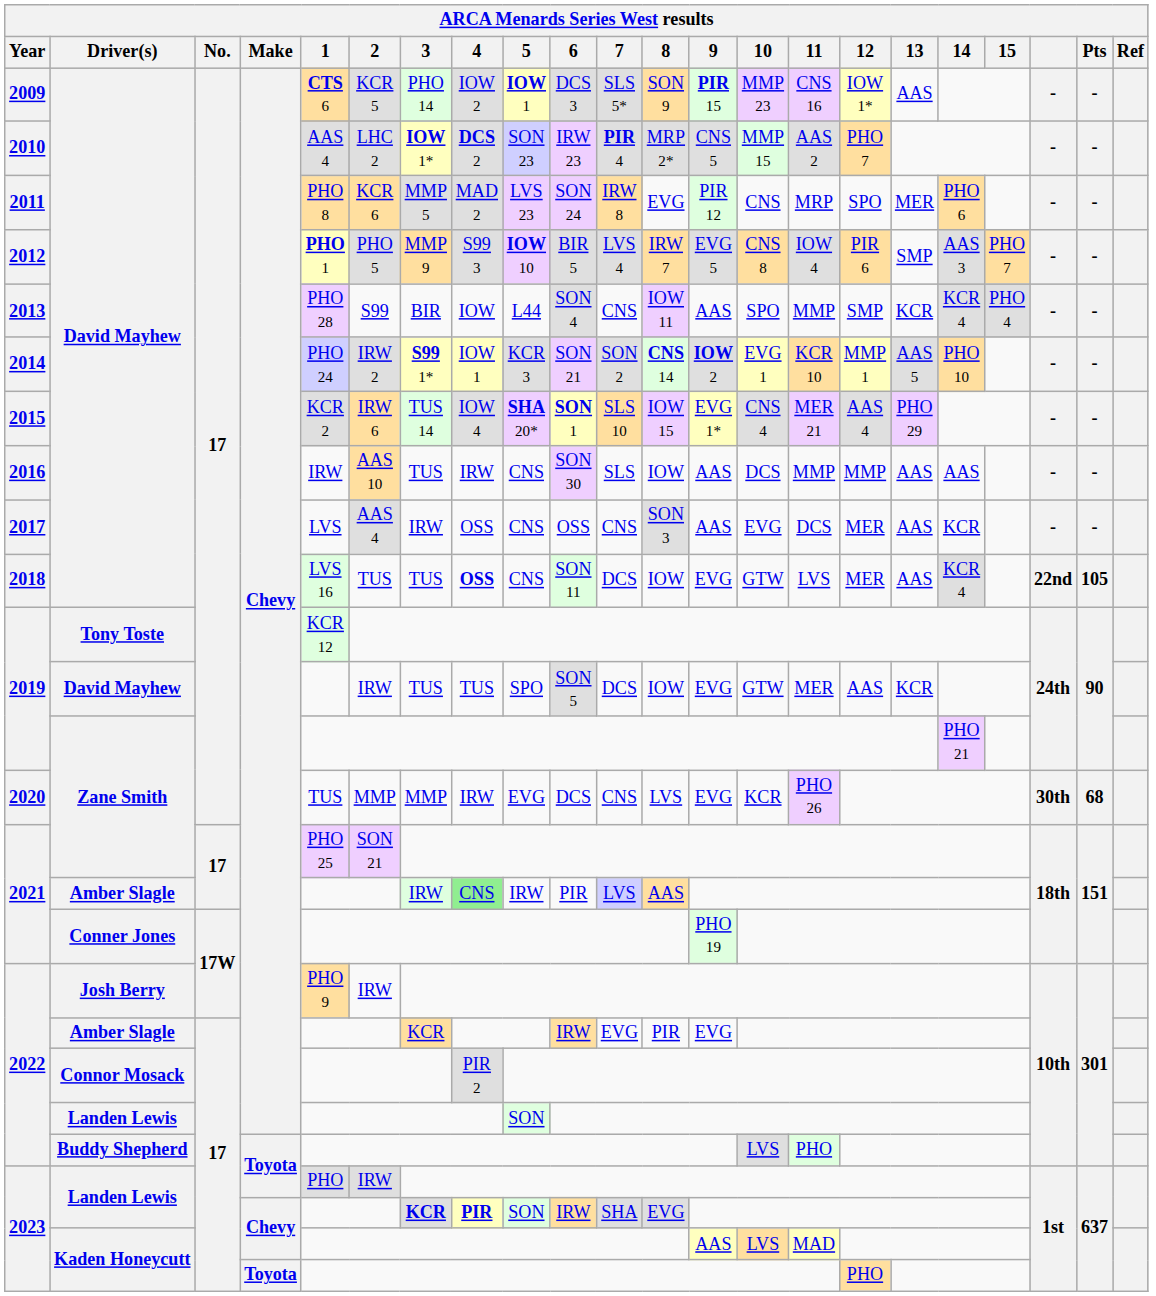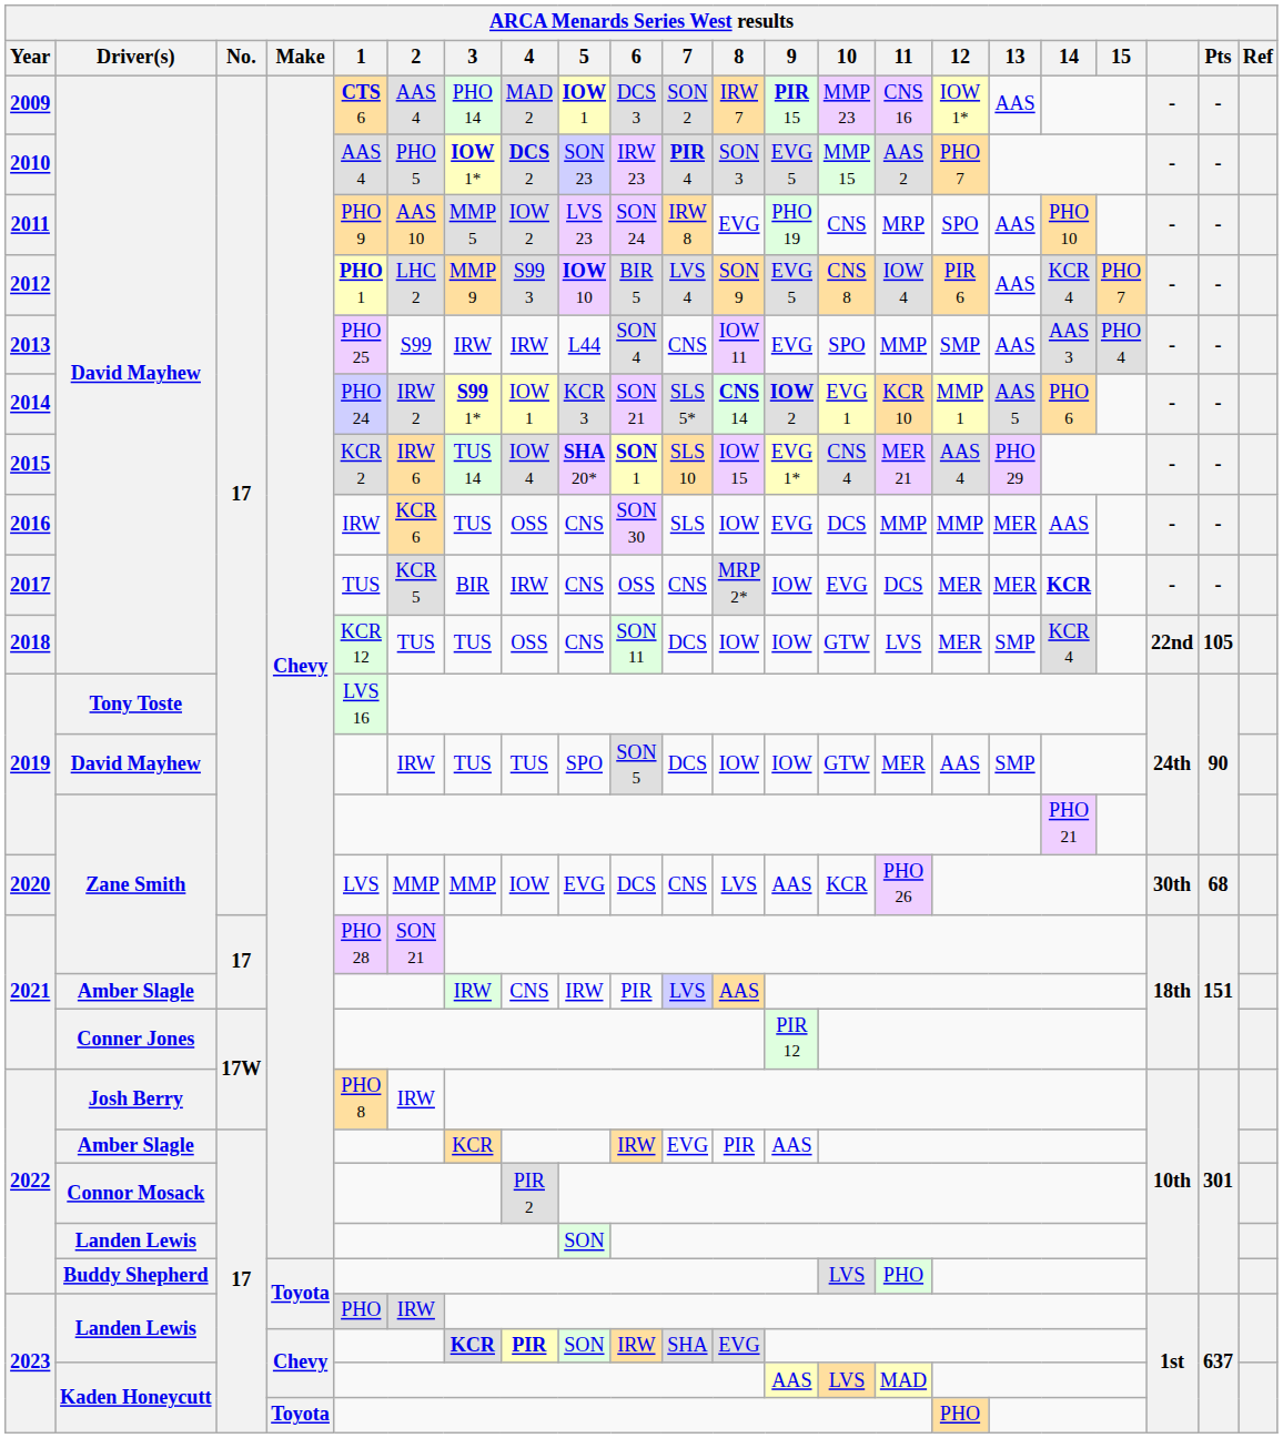 <table class="wikitable" style="text-align:center; font-size:75%">
 <tr>
 <th colspan="22"><a href='#'>ARCA Menards Series West</a> results</th>
 </tr>
 <tr>
 <th>Year</th>
 <th>Driver(s)</th>
 <th>No.</th>
 <th>Make</th>
 <th>1</th>
 <th>2</th>
 <th>3</th>
 <th>4</th>
 <th>5</th>
 <th>6</th>
 <th>7</th>
 <th>8</th>
 <th>9</th>
 <th>10</th>
 <th>11</th>
 <th>12</th>
 <th>13</th>
 <th>14</th>
 <th>15</th>
 <th></th>
 <th>Pts</th>
 <th>Ref</th>
 </tr>
 <tr>
 <th><a href='#'>2009</a></th>
 <th rowspan="10"><a href='#'>David Mayhew</a></th>
 <th rowspan="14">17</th>
 <th rowspan="21"><a href='#'>Chevy</a></th>
 <td style="background:#FFDF9F;"><strong><a href='#'>CTS</a></strong><br><small>6</small></td>
-<td style="background:#DFDFDF;"><a href='#'>KCR</a><br><small>5</small></td>
+<td style="background:#DFDFDF;"><a href='#'>AAS</a><br><small>4</small></td>
 <td style="background:#DFFFDF;"><a href='#'>PHO</a><br><small>14</small></td>
-<td style="background:#DFDFDF;"><a href='#'>IOW</a><br><small>2</small></td>
+<td style="background:#DFDFDF;"><a href='#'>MAD</a><br><small>2</small></td>
 <td style="background:#FFFFBF;"><strong><a href='#'>IOW</a></strong><br><small>1</small></td>
 <td style="background:#DFDFDF;"><a href='#'>DCS</a><br><small>3</small></td>
-<td style="background:#DFDFDF;"><a href='#'>SLS</a><br><small>5*</small></td>
-<td style="background:#FFDF9F;"><a href='#'>SON</a><br><small>9</small></td>
+<td style="background:#DFDFDF;"><a href='#'>SON</a><br><small>2</small></td>
+<td style="background:#FFDF9F;"><a href='#'>IRW</a><br><small>7</small></td>
 <td style="background:#DFFFDF;"><strong><a href='#'>PIR</a></strong><br><small>15</small></td>
 <td style="background:#EFCFFF;"><a href='#'>MMP</a><br><small>23</small></td>
 <td style="background:#EFCFFF;"><a href='#'>CNS</a><br><small>16</small></td>
 <td style="background:#FFFFBF;"><a href='#'>IOW</a><br><small>1*</small></td>
 <td><a href='#'>AAS</a></td>
 <td colspan="2"></td>
 <th>-</th>
 <th>-</th>
 <th></th>
 </tr>
 <tr>
 <th><a href='#'>2010</a></th>
 <td style="background:#DFDFDF;"><a href='#'>AAS</a><br><small>4</small></td>
-<td style="background:#DFDFDF;"><a href='#'>LHC</a><br><small>2</small></td>
+<td style="background:#DFDFDF;"><a href='#'>PHO</a><br><small>5</small></td>
 <td style="background:#FFFFBF;"><strong><a href='#'>IOW</a></strong><br><small>1*</small></td>
 <td style="background:#DFDFDF;"><strong><a href='#'>DCS</a></strong><br><small>2</small></td>
 <td style="background:#CFCFFF;"><a href='#'>SON</a><br><small>23</small></td>
 <td style="background:#EFCFFF;"><a href='#'>IRW</a><br><small>23</small></td>
 <td style="background:#DFDFDF;"><strong><a href='#'>PIR</a></strong><br><small>4</small></td>
-<td style="background:#DFDFDF;"><a href='#'>MRP</a><br><small>2*</small></td>
-<td style="background:#DFDFDF;"><a href='#'>CNS</a><br><small>5</small></td>
+<td style="background:#DFDFDF;"><a href='#'>SON</a><br><small>3</small></td>
+<td style="background:#DFDFDF;"><a href='#'>EVG</a><br><small>5</small></td>
 <td style="background:#DFFFDF;"><a href='#'>MMP</a><br><small>15</small></td>
 <td style="background:#DFDFDF;"><a href='#'>AAS</a><br><small>2</small></td>
 <td style="background:#FFDF9F;"><a href='#'>PHO</a><br><small>7</small></td>
 <td colspan="3"></td>
 <th>-</th>
 <th>-</th>
 <th></th>
 </tr>
 <tr>
 <th><a href='#'>2011</a></th>
-<td style="background:#FFDF9F;"><a href='#'>PHO</a><br><small>8</small></td>
-<td style="background:#FFDF9F;"><a href='#'>KCR</a><br><small>6</small></td>
+<td style="background:#FFDF9F;"><a href='#'>PHO</a><br><small>9</small></td>
+<td style="background:#FFDF9F;"><a href='#'>AAS</a><br><small>10</small></td>
 <td style="background:#DFDFDF;"><a href='#'>MMP</a><br><small>5</small></td>
-<td style="background:#DFDFDF;"><a href='#'>MAD</a><br><small>2</small></td>
+<td style="background:#DFDFDF;"><a href='#'>IOW</a><br><small>2</small></td>
 <td style="background:#EFCFFF;"><a href='#'>LVS</a><br><small>23</small></td>
 <td style="background:#EFCFFF;"><a href='#'>SON</a><br><small>24</small></td>
 <td style="background:#FFDF9F;"><a href='#'>IRW</a><br><small>8</small></td>
 <td><a href='#'>EVG</a></td>
-<td style="background:#DFFFDF;"><a href='#'>PIR</a><br><small>12</small></td>
+<td style="background:#DFFFDF;"><a href='#'>PHO</a><br><small>19</small></td>
 <td><a href='#'>CNS</a></td>
 <td><a href='#'>MRP</a></td>
 <td><a href='#'>SPO</a></td>
-<td><a href='#'>MER</a></td>
-<td style="background:#FFDF9F;"><a href='#'>PHO</a><br><small>6</small></td>
+<td><a href='#'>AAS</a></td>
+<td style="background:#FFDF9F;"><a href='#'>PHO</a><br><small>10</small></td>
 <td></td>
 <th>-</th>
 <th>-</th>
 <th></th>
 </tr>
 <tr>
 <th><a href='#'>2012</a></th>
 <td style="background:#FFFFBF;"><strong><a href='#'>PHO</a></strong><br><small>1</small></td>
-<td style="background:#DFDFDF;"><a href='#'>PHO</a><br><small>5</small></td>
+<td style="background:#DFDFDF;"><a href='#'>LHC</a><br><small>2</small></td>
 <td style="background:#FFDF9F;"><a href='#'>MMP</a><br><small>9</small></td>
 <td style="background:#DFDFDF;"><a href='#'>S99</a><br><small>3</small></td>
 <td style="background:#EFCFFF;"><strong><a href='#'>IOW</a></strong><br><small>10</small></td>
 <td style="background:#DFDFDF;"><a href='#'>BIR</a><br><small>5</small></td>
 <td style="background:#DFDFDF;"><a href='#'>LVS</a><br><small>4</small></td>
-<td style="background:#FFDF9F;"><a href='#'>IRW</a><br><small>7</small></td>
+<td style="background:#FFDF9F;"><a href='#'>SON</a><br><small>9</small></td>
 <td style="background:#DFDFDF;"><a href='#'>EVG</a><br><small>5</small></td>
 <td style="background:#FFDF9F;"><a href='#'>CNS</a><br><small>8</small></td>
 <td style="background:#DFDFDF;"><a href='#'>IOW</a><br><small>4</small></td>
 <td style="background:#FFDF9F;"><a href='#'>PIR</a><br><small>6</small></td>
-<td><a href='#'>SMP</a></td>
-<td style="background:#DFDFDF;"><a href='#'>AAS</a><br><small>3</small></td>
+<td><a href='#'>AAS</a></td>
+<td style="background:#DFDFDF;"><a href='#'>KCR</a><br><small>4</small></td>
 <td style="background:#FFDF9F;"><a href='#'>PHO</a><br><small>7</small></td>
 <th>-</th>
 <th>-</th>
 <th></th>
 </tr>
 <tr>
 <th><a href='#'>2013</a></th>
-<td style="background:#EFCFFF;"><a href='#'>PHO</a><br><small>28</small></td>
+<td style="background:#EFCFFF;"><a href='#'>PHO</a><br><small>25</small></td>
 <td><a href='#'>S99</a></td>
-<td><a href='#'>BIR</a></td>
-<td><a href='#'>IOW</a></td>
+<td><a href='#'>IRW</a></td>
+<td><a href='#'>IRW</a></td>
 <td><a href='#'>L44</a></td>
 <td style="background:#DFDFDF;"><a href='#'>SON</a><br><small>4</small></td>
 <td><a href='#'>CNS</a></td>
 <td style="background:#EFCFFF;"><a href='#'>IOW</a><br><small>11</small></td>
-<td><a href='#'>AAS</a></td>
+<td><a href='#'>EVG</a></td>
 <td><a href='#'>SPO</a></td>
 <td><a href='#'>MMP</a></td>
 <td><a href='#'>SMP</a></td>
-<td><a href='#'>KCR</a></td>
-<td style="background:#DFDFDF;"><a href='#'>KCR</a><br><small>4</small></td>
+<td><a href='#'>AAS</a></td>
+<td style="background:#DFDFDF;"><a href='#'>AAS</a><br><small>3</small></td>
 <td style="background:#DFDFDF;"><a href='#'>PHO</a><br><small>4</small></td>
 <th>-</th>
 <th>-</th>
 <th></th>
 </tr>
 <tr>
 <th><a href='#'>2014</a></th>
 <td style="background:#CFCFFF;"><a href='#'>PHO</a><br><small>24</small></td>
 <td style="background:#DFDFDF;"><a href='#'>IRW</a><br><small>2</small></td>
 <td style="background:#FFFFBF;"><strong><a href='#'>S99</a></strong><br><small>1*</small></td>
 <td style="background:#FFFFBF;"><a href='#'>IOW</a><br><small>1</small></td>
 <td style="background:#DFDFDF;"><a href='#'>KCR</a><br><small>3</small></td>
 <td style="background:#EFCFFF;"><a href='#'>SON</a><br><small>21</small></td>
-<td style="background:#DFDFDF;"><a href='#'>SON</a><br><small>2</small></td>
+<td style="background:#DFDFDF;"><a href='#'>SLS</a><br><small>5*</small></td>
 <td style="background:#DFFFDF;"><strong><a href='#'>CNS</a></strong><br><small>14</small></td>
 <td style="background:#DFDFDF;"><strong><a href='#'>IOW</a></strong><br><small>2</small></td>
 <td style="background:#FFFFBF;"><a href='#'>EVG</a><br><small>1</small></td>
 <td style="background:#FFDF9F;"><a href='#'>KCR</a><br><small>10</small></td>
 <td style="background:#FFFFBF;"><a href='#'>MMP</a><br><small>1</small></td>
 <td style="background:#DFDFDF;"><a href='#'>AAS</a><br><small>5</small></td>
-<td style="background:#FFDF9F;"><a href='#'>PHO</a><br><small>10</small></td>
+<td style="background:#FFDF9F;"><a href='#'>PHO</a><br><small>6</small></td>
 <td></td>
 <th>-</th>
 <th>-</th>
 <th></th>
 </tr>
 <tr>
 <th><a href='#'>2015</a></th>
 <td style="background:#DFDFDF;"><a href='#'>KCR</a><br><small>2</small></td>
 <td style="background:#FFDF9F;"><a href='#'>IRW</a><br><small>6</small></td>
 <td style="background:#DFFFDF;"><a href='#'>TUS</a><br><small>14</small></td>
 <td style="background:#DFDFDF;"><a href='#'>IOW</a><br><small>4</small></td>
 <td style="background:#EFCFFF;"><strong><a href='#'>SHA</a></strong><br><small>20*</small></td>
 <td style="background:#FFFFBF;"><strong><a href='#'>SON</a></strong><br><small>1</small></td>
 <td style="background:#FFDF9F;"><a href='#'>SLS</a><br><small>10</small></td>
 <td style="background:#EFCFFF;"><a href='#'>IOW</a><br><small>15</small></td>
 <td style="background:#FFFFBF;"><a href='#'>EVG</a><br><small>1*</small></td>
 <td style="background:#DFDFDF;"><a href='#'>CNS</a><br><small>4</small></td>
 <td style="background:#EFCFFF;"><a href='#'>MER</a><br><small>21</small></td>
 <td style="background:#DFDFDF;"><a href='#'>AAS</a><br><small>4</small></td>
 <td style="background:#EFCFFF;"><a href='#'>PHO</a><br><small>29</small></td>
 <td colspan="2"></td>
 <th>-</th>
 <th>-</th>
 <th></th>
 </tr>
 <tr>
 <th><a href='#'>2016</a></th>
 <td><a href='#'>IRW</a></td>
-<td style="background:#FFDF9F;"><a href='#'>AAS</a><br><small>10</small></td>
+<td style="background:#FFDF9F;"><a href='#'>KCR</a><br><small>6</small></td>
 <td><a href='#'>TUS</a></td>
-<td><a href='#'>IRW</a></td>
+<td><a href='#'>OSS</a></td>
 <td><a href='#'>CNS</a></td>
 <td style="background:#EFCFFF;"><a href='#'>SON</a><br><small>30</small></td>
 <td><a href='#'>SLS</a></td>
 <td><a href='#'>IOW</a></td>
-<td><a href='#'>AAS</a></td>
+<td><a href='#'>EVG</a></td>
 <td><a href='#'>DCS</a></td>
 <td><a href='#'>MMP</a></td>
 <td><a href='#'>MMP</a></td>
-<td><a href='#'>AAS</a></td>
+<td><a href='#'>MER</a></td>
 <td><a href='#'>AAS</a></td>
 <td></td>
 <th>-</th>
 <th>-</th>
 <th></th>
 </tr>
 <tr>
 <th><a href='#'>2017</a></th>
-<td><a href='#'>LVS</a></td>
-<td style="background:#DFDFDF;"><a href='#'>AAS</a><br><small>4</small></td>
+<td><a href='#'>TUS</a></td>
+<td style="background:#DFDFDF;"><a href='#'>KCR</a><br><small>5</small></td>
+<td><a href='#'>BIR</a></td>
 <td><a href='#'>IRW</a></td>
-<td><a href='#'>OSS</a></td>
 <td><a href='#'>CNS</a></td>
 <td><a href='#'>OSS</a></td>
 <td><a href='#'>CNS</a></td>
-<td style="background:#DFDFDF;"><a href='#'>SON</a><br><small>3</small></td>
-<td><a href='#'>AAS</a></td>
+<td style="background:#DFDFDF;"><a href='#'>MRP</a><br><small>2*</small></td>
+<td><a href='#'>IOW</a></td>
 <td><a href='#'>EVG</a></td>
 <td><a href='#'>DCS</a></td>
 <td><a href='#'>MER</a></td>
-<td><a href='#'>AAS</a></td>
-<td><a href='#'>KCR</a></td>
+<td><a href='#'>MER</a></td>
+<td><strong><a href='#'>KCR</a></strong></td>
 <td></td>
 <th>-</th>
 <th>-</th>
 <th></th>
 </tr>
 <tr>
 <th><a href='#'>2018</a></th>
-<td style="background:#DFFFDF;"><a href='#'>LVS</a><br><small>16</small></td>
+<td style="background:#DFFFDF;"><a href='#'>KCR</a><br><small>12</small></td>
 <td><a href='#'>TUS</a></td>
 <td><a href='#'>TUS</a></td>
-<td><strong><a href='#'>OSS</a></strong></td>
+<td><a href='#'>OSS</a></td>
 <td><a href='#'>CNS</a></td>
 <td style="background:#DFFFDF;"><a href='#'>SON</a><br><small>11</small></td>
 <td><a href='#'>DCS</a></td>
 <td><a href='#'>IOW</a></td>
-<td><a href='#'>EVG</a></td>
+<td><a href='#'>IOW</a></td>
 <td><a href='#'>GTW</a></td>
 <td><a href='#'>LVS</a></td>
 <td><a href='#'>MER</a></td>
-<td><a href='#'>AAS</a></td>
+<td><a href='#'>SMP</a></td>
 <td style="background:#DFDFDF;"><a href='#'>KCR</a><br><small>4</small></td>
 <td></td>
 <th>22nd</th>
 <th>105</th>
 <th></th>
 </tr>
 <tr>
 <th rowspan="3"><a href='#'>2019</a></th>
 <th><a href='#'>Tony Toste</a></th>
-<td style="background:#DFFFDF;"><a href='#'>KCR</a><br><small>12</small></td>
+<td style="background:#DFFFDF;"><a href='#'>LVS</a><br><small>16</small></td>
 <td colspan="14"></td>
 <th rowspan="3">24th</th>
 <th rowspan="3">90</th>
 <th></th>
 </tr>
 <tr>
 <th><a href='#'>David Mayhew</a></th>
 <td></td>
 <td><a href='#'>IRW</a></td>
 <td><a href='#'>TUS</a></td>
 <td><a href='#'>TUS</a></td>
 <td><a href='#'>SPO</a></td>
 <td style="background:#DFDFDF;"><a href='#'>SON</a><br><small>5</small></td>
 <td><a href='#'>DCS</a></td>
 <td><a href='#'>IOW</a></td>
-<td><a href='#'>EVG</a></td>
+<td><a href='#'>IOW</a></td>
 <td><a href='#'>GTW</a></td>
 <td><a href='#'>MER</a></td>
 <td><a href='#'>AAS</a></td>
-<td><a href='#'>KCR</a></td>
+<td><a href='#'>SMP</a></td>
 <td colspan="2"></td>
 <th></th>
 </tr>
 <tr>
 <th rowspan="3"><a href='#'>Zane Smith</a></th>
 <td colspan="13"></td>
 <td style="background:#EFCFFF;"><a href='#'>PHO</a><br><small>21</small></td>
 <td></td>
 <th></th>
 </tr>
 <tr>
 <th><a href='#'>2020</a></th>
-<td><a href='#'>TUS</a></td>
+<td><a href='#'>LVS</a></td>
 <td><a href='#'>MMP</a></td>
 <td><a href='#'>MMP</a></td>
-<td><a href='#'>IRW</a></td>
+<td><a href='#'>IOW</a></td>
 <td><a href='#'>EVG</a></td>
 <td><a href='#'>DCS</a></td>
 <td><a href='#'>CNS</a></td>
 <td><a href='#'>LVS</a></td>
-<td><a href='#'>EVG</a></td>
+<td><a href='#'>AAS</a></td>
 <td><a href='#'>KCR</a></td>
 <td style="background:#EFCFFF;"><a href='#'>PHO</a><br><small>26</small></td>
 <td colspan="4"></td>
 <th>30th</th>
 <th>68</th>
 <th></th>
 </tr>
 <tr>
 <th rowspan="3"><a href='#'>2021</a></th>
 <th rowspan="2">17</th>
-<td style="background:#EFCFFF;"><a href='#'>PHO</a><br><small>25</small></td>
+<td style="background:#EFCFFF;"><a href='#'>PHO</a><br><small>28</small></td>
 <td style="background:#EFCFFF;"><a href='#'>SON</a><br><small>21</small></td>
 <td colspan="13"></td>
 <th rowspan="3">18th</th>
 <th rowspan="3">151</th>
 <th></th>
 </tr>
 <tr>
 <th><a href='#'>Amber Slagle</a></th>
 <td colspan="2"></td>
 <td style="background:#DFFFDF;"><a href='#'>IRW</a><br></td>
-<td style="background: lightgreen;"><a href='#'>CNS</a></td>
+<td><a href='#'>CNS</a></td>
 <td><a href='#'>IRW</a></td>
 <td><a href='#'>PIR</a></td>
 <td style="background:#CFCFFF;"><a href='#'>LVS</a><br></td>
 <td style="background:#FFDF9F;"><a href='#'>AAS</a><br></td>
 <td colspan="7"></td>
 <th></th>
 </tr>
 <tr>
 <th><a href='#'>Conner Jones</a></th>
 <th rowspan="2">17W</th>
 <td colspan="8"></td>
-<td style="background:#DFFFDF;"><a href='#'>PHO</a><br><small>19</small></td>
+<td style="background:#DFFFDF;"><a href='#'>PIR</a><br><small>12</small></td>
 <td colspan="6"></td>
 <th></th>
 </tr>
 <tr>
 <th rowspan="5"><a href='#'>2022</a></th>
 <th><a href='#'>Josh Berry</a></th>
-<td style="background:#FFDF9F;"><a href='#'>PHO</a><br><small>9</small></td>
+<td style="background:#FFDF9F;"><a href='#'>PHO</a><br><small>8</small></td>
 <td><a href='#'>IRW</a></td>
 <td colspan="13"></td>
 <th rowspan="5">10th</th>
 <th rowspan="5">301</th>
 <th></th>
 </tr>
 <tr>
 <th><a href='#'>Amber Slagle</a></th>
 <th rowspan="8">17</th>
 <td colspan="2"></td>
 <td style="background:#FFDF9F;"><a href='#'>KCR</a><br></td>
 <td colspan="2"></td>
 <td style="background:#FFDF9F;"><a href='#'>IRW</a><br></td>
 <td><a href='#'>EVG</a></td>
 <td><a href='#'>PIR</a></td>
-<td><a href='#'>EVG</a></td>
+<td><a href='#'>AAS</a></td>
 <td colspan="6"></td>
 <th></th>
 </tr>
 <tr>
 <th><a href='#'>Connor Mosack</a></th>
 <td colspan="3"></td>
 <td style="background:#DFDFDF;"><a href='#'>PIR</a><br><small>2</small></td>
 <td colspan="11"></td>
 <th></th>
 </tr>
 <tr>
 <th><a href='#'>Landen Lewis</a></th>
 <td colspan="4"></td>
 <td style="background:#DFFFDF;"><a href='#'>SON</a><br></td>
 <td colspan="10"></td>
 <th></th>
 </tr>
 <tr>
 <th><a href='#'>Buddy Shepherd</a></th>
 <th rowspan="2"><a href='#'>Toyota</a></th>
 <td colspan="9"></td>
 <td style="background:#DFDFDF;"><a href='#'>LVS</a><br></td>
 <td style="background:#DFFFDF;"><a href='#'>PHO</a><br></td>
 <td colspan="4"></td>
 <th></th>
 </tr>
 <tr>
 <th rowspan="4"><a href='#'>2023</a></th>
 <th rowspan="2"><a href='#'>Landen Lewis</a></th>
 <td style="background:#DFDFDF;"><a href='#'>PHO</a><br></td>
 <td style="background:#DFDFDF;"><a href='#'>IRW</a><br></td>
 <td colspan="13"></td>
 <th rowspan="4">1st</th>
 <th rowspan="4">637</th>
 <th rowspan="2"></th>
 </tr>
 <tr>
 <th rowspan="2"><a href='#'>Chevy</a></th>
 <td colspan="2"></td>
 <td style="background:#DFDFDF;"><strong><a href='#'>KCR</a></strong><br></td>
 <td style="background:#FFFFBF;"><strong><a href='#'>PIR</a></strong><br></td>
 <td style="background:#DFFFDF;"><a href='#'>SON</a><br></td>
 <td style="background:#FFDF9F;"><a href='#'>IRW</a><br></td>
 <td style="background:#DFDFDF;"><a href='#'>SHA</a><br></td>
 <td style="background:#DFDFDF;"><a href='#'>EVG</a><br></td>
 <td colspan="7"></td>
 </tr>
 <tr>
 <th rowspan="2"><a href='#'>Kaden Honeycutt</a></th>
 <td colspan="8"></td>
 <td style="background:#FFFFBF;"><a href='#'>AAS</a><br></td>
 <td style="background:#FFDF9F;"><a href='#'>LVS</a><br></td>
 <td style="background:#FFFFBF;"><a href='#'>MAD</a><br></td>
 <td colspan="4"></td>
 <th rowspan="2"></th>
 </tr>
 <tr>
 <th><a href='#'>Toyota</a></th>
 <td colspan="11"></td>
 <td style="background:#FFDF9F;"><a href='#'>PHO</a><br></td>
 <td colspan="3"></td>
 </tr>
 </table>
